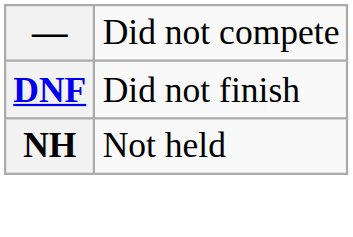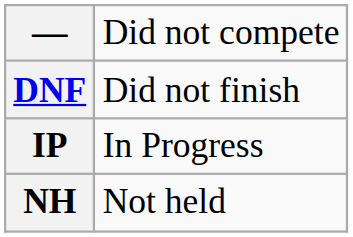 <table class="wikitable">
 <tr>
 <th scope="row">—</th>
 <td>Did not compete</td>
 </tr>
 <tr>
 <th scope="row"><a href='#'>DNF</a></th>
 <td>Did not finish</td>
 </tr>
 <tr>
+<th>IP</th>
+<td>In Progress</td>
+</tr>
+<tr>
 <th>NH</th>
 <td>Not held</td>
 </tr>
 </table>
